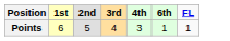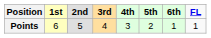 <table class="wikitable" style="font-size:85%; text-align:center">
 <tr>
 <th>Position</th>
 <td style="background:#ffffbf;"> <strong>1st</strong> </td>
 <td style="background:#dfdfdf;"> <strong>2nd</strong> </td>
 <td style="background:#ffdf9f;"> <strong>3rd</strong> </td>
 <td style="background:#dfffdf;"> <strong>4th</strong> </td>
+<td style="background:#dfffdf;"> <strong>5th</strong> </td>
 <td style="background:#dfffdf;"> <strong>6th</strong> </td>
 <td> <strong><a href='#'>FL</a></strong> </td>
 </tr>
 <tr>
 <th>Points</th>
 <td style="background:#ffffbf;">6</td>
 <td style="background:#dfdfdf;">5</td>
 <td style="background:#ffdf9f;">4</td>
 <td style="background:#dfffdf;">3</td>
+<td style="background:#dfffdf;">2</td>
 <td style="background:#dfffdf;">1</td>
 <td>1</td>
 </tr>
 </table>
